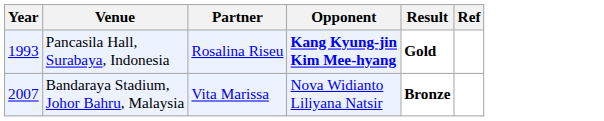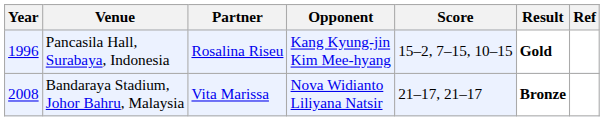 <table class="sortable wikitable" style="font-size: 90%">
 <tr>
 <th>Year</th>
 <th>Venue</th>
 <th>Partner</th>
 <th>Opponent</th>
+<th>Score</th>
 <th>Result</th>
 <th>Ref</th>
 </tr>
 <tr style="background:#ECF2FF">
-<td align="center"><a href='#'>1993</a></td>
+<td align="center"><a href='#'>1996</a></td>
 <td align="left">Pancasila Hall,<br><a href='#'>Surabaya</a>, Indonesia</td>
 <td align="left"> <a href='#'>Rosalina Riseu</a></td>
-<td align="left"><strong> <a href='#'>Kang Kyung-jin</a><br> <a href='#'>Kim Mee-hyang</a></strong></td>
+<td align="left"> <a href='#'>Kang Kyung-jin</a><br> <a href='#'>Kim Mee-hyang</a></td>
+<td align="left">15–2, 7–15, 10–15</td>
 <td style="text-align:left; background:white"> <strong>Gold</strong></td>
 <td style="text-align:center; background:white"></td>
 </tr>
 <tr style="background:#ECF2FF">
-<td align="center"><a href='#'>2007</a></td>
+<td align="center"><a href='#'>2008</a></td>
 <td align="left">Bandaraya Stadium,<br><a href='#'>Johor Bahru</a>, Malaysia</td>
 <td align="left"> <a href='#'>Vita Marissa</a></td>
 <td align="left"> <a href='#'>Nova Widianto</a><br> <a href='#'>Liliyana Natsir</a></td>
+<td align="left">21–17, 21–17</td>
 <td style="text-align:left; background:white"> <strong>Bronze</strong></td>
 <td style="text-align:center; background:white"></td>
 </tr>
 </table>
